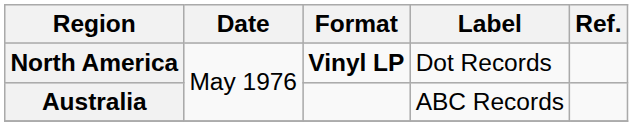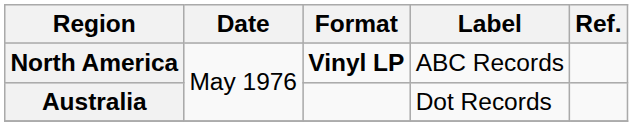 <table class="wikitable plainrowheaders">
 <tr>
 <th scope="col">Region</th>
 <th scope="col">Date</th>
 <th scope="col">Format</th>
 <th scope="col">Label</th>
 <th scope="col">Ref.</th>
 </tr>
 <tr>
 <th scope="row">North America</th>
 <td rowspan="2">May 1976</td>
 <td><strong>Vinyl LP</strong></td>
-<td>Dot Records</td>
+<td>ABC Records</td>
 <td></td>
 </tr>
 <tr>
 <th scope="row">Australia</th>
 <td></td>
-<td>ABC Records</td>
+<td>Dot Records</td>
 <td></td>
 </tr>
 <tr>
 </tr>
 </table>
